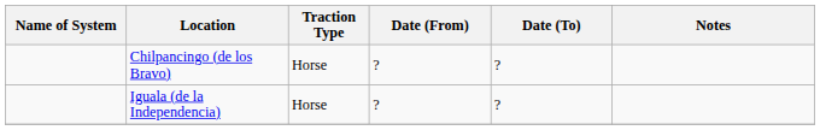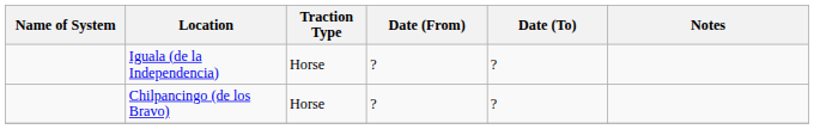 <table class="wikitable" width=100%>
 <tr>
 <th width=15%>Name of System</th>
 <th width=20%>Location</th>
 <th width=10%>Traction<br>Type</th>
 <th width=15%>Date (From)</th>
 <th width=15%>Date (To)</th>
 <th width=25%>Notes</th>
 </tr>
 <tr>
 <td> </td>
-<td><a href='#'>Chilpancingo (de los Bravo)</a></td>
+<td><a href='#'>Iguala (de la Independencia)</a></td>
 <td>Horse</td>
 <td>?</td>
 <td>?</td>
 <td> </td>
 </tr>
 <tr>
 <td> </td>
-<td><a href='#'>Iguala (de la Independencia)</a></td>
+<td><a href='#'>Chilpancingo (de los Bravo)</a></td>
 <td>Horse</td>
 <td>?</td>
 <td>?</td>
 <td> </td>
 </tr>
 <tr>
 </tr>
 </table>
